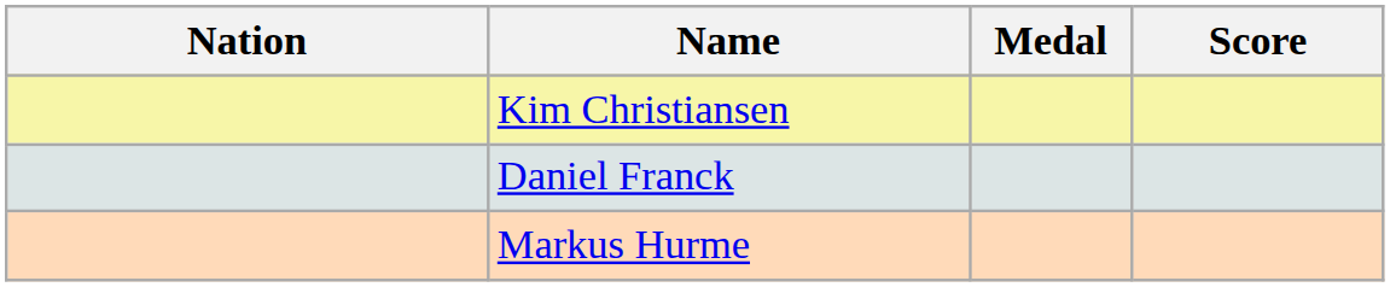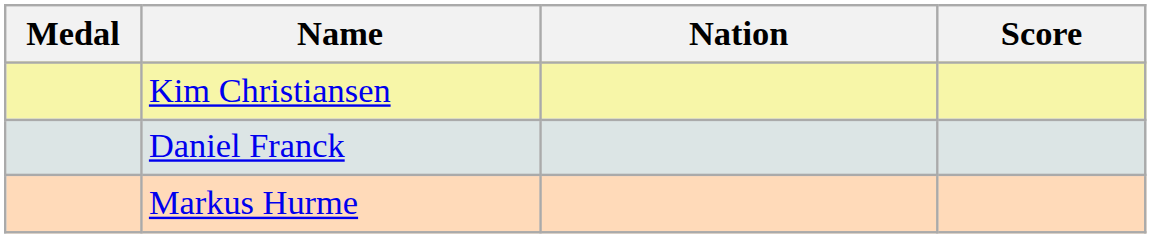 <table class=wikitable style="border:1px solid #AAAAAA;font-size:90%">
 <tr bgcolor="#E4E4E4">
+<th width=50>Medal</th>
+<th width=160>Name</th>
 <th width=160>Nation</th>
-<th width=160>Name</th>
-<th width=50>Medal</th>
 <th width=80>Score</th>
 </tr>
 <tr bgcolor="#F7F6A8">
+<td align="center"></td>
+<td><a href='#'>Kim Christiansen</a></td>
 <td></td>
-<td><a href='#'>Kim Christiansen</a></td>
-<td align="center"></td>
 <td align="center"></td>
 </tr>
 <tr bgcolor="#DCE5E5">
+<td align="center"></td>
+<td><a href='#'>Daniel Franck</a></td>
 <td></td>
-<td><a href='#'>Daniel Franck</a></td>
-<td align="center"></td>
 <td align="center"></td>
 </tr>
 <tr bgcolor="#FFDAB9">
+<td align="center"></td>
+<td><a href='#'>Markus Hurme</a></td>
 <td></td>
-<td><a href='#'>Markus Hurme</a></td>
-<td align="center"></td>
 <td align="center"></td>
 </tr>
 </table>
